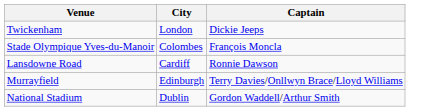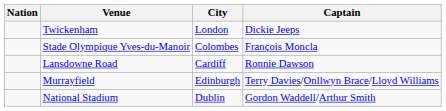 <table class="wikitable">
 <tr>
+<th><strong>Nation</strong></th>
 <th><strong>Venue</strong></th>
 <th><strong>City</strong></th>
 <th><strong>Captain</strong></th>
 </tr>
 <tr>
+<td></td>
 <td><a href='#'>Twickenham</a></td>
 <td><a href='#'>London</a></td>
 <td><a href='#'>Dickie Jeeps</a></td>
 </tr>
 <tr>
+<td></td>
 <td><a href='#'>Stade Olympique Yves-du-Manoir</a></td>
 <td><a href='#'>Colombes</a></td>
 <td><a href='#'>François Moncla</a></td>
 </tr>
 <tr>
+<td></td>
 <td><a href='#'>Lansdowne Road</a></td>
 <td><a href='#'>Cardiff</a></td>
 <td><a href='#'>Ronnie Dawson</a></td>
 </tr>
 <tr>
+<td></td>
 <td><a href='#'>Murrayfield</a></td>
 <td><a href='#'>Edinburgh</a></td>
 <td><a href='#'>Terry Davies</a>/<a href='#'>Onllwyn Brace</a>/<a href='#'>Lloyd Williams</a></td>
 </tr>
 <tr>
+<td></td>
 <td><a href='#'>National Stadium</a></td>
 <td><a href='#'>Dublin</a></td>
 <td><a href='#'>Gordon Waddell</a>/<a href='#'>Arthur Smith</a></td>
 </tr>
 </table>
